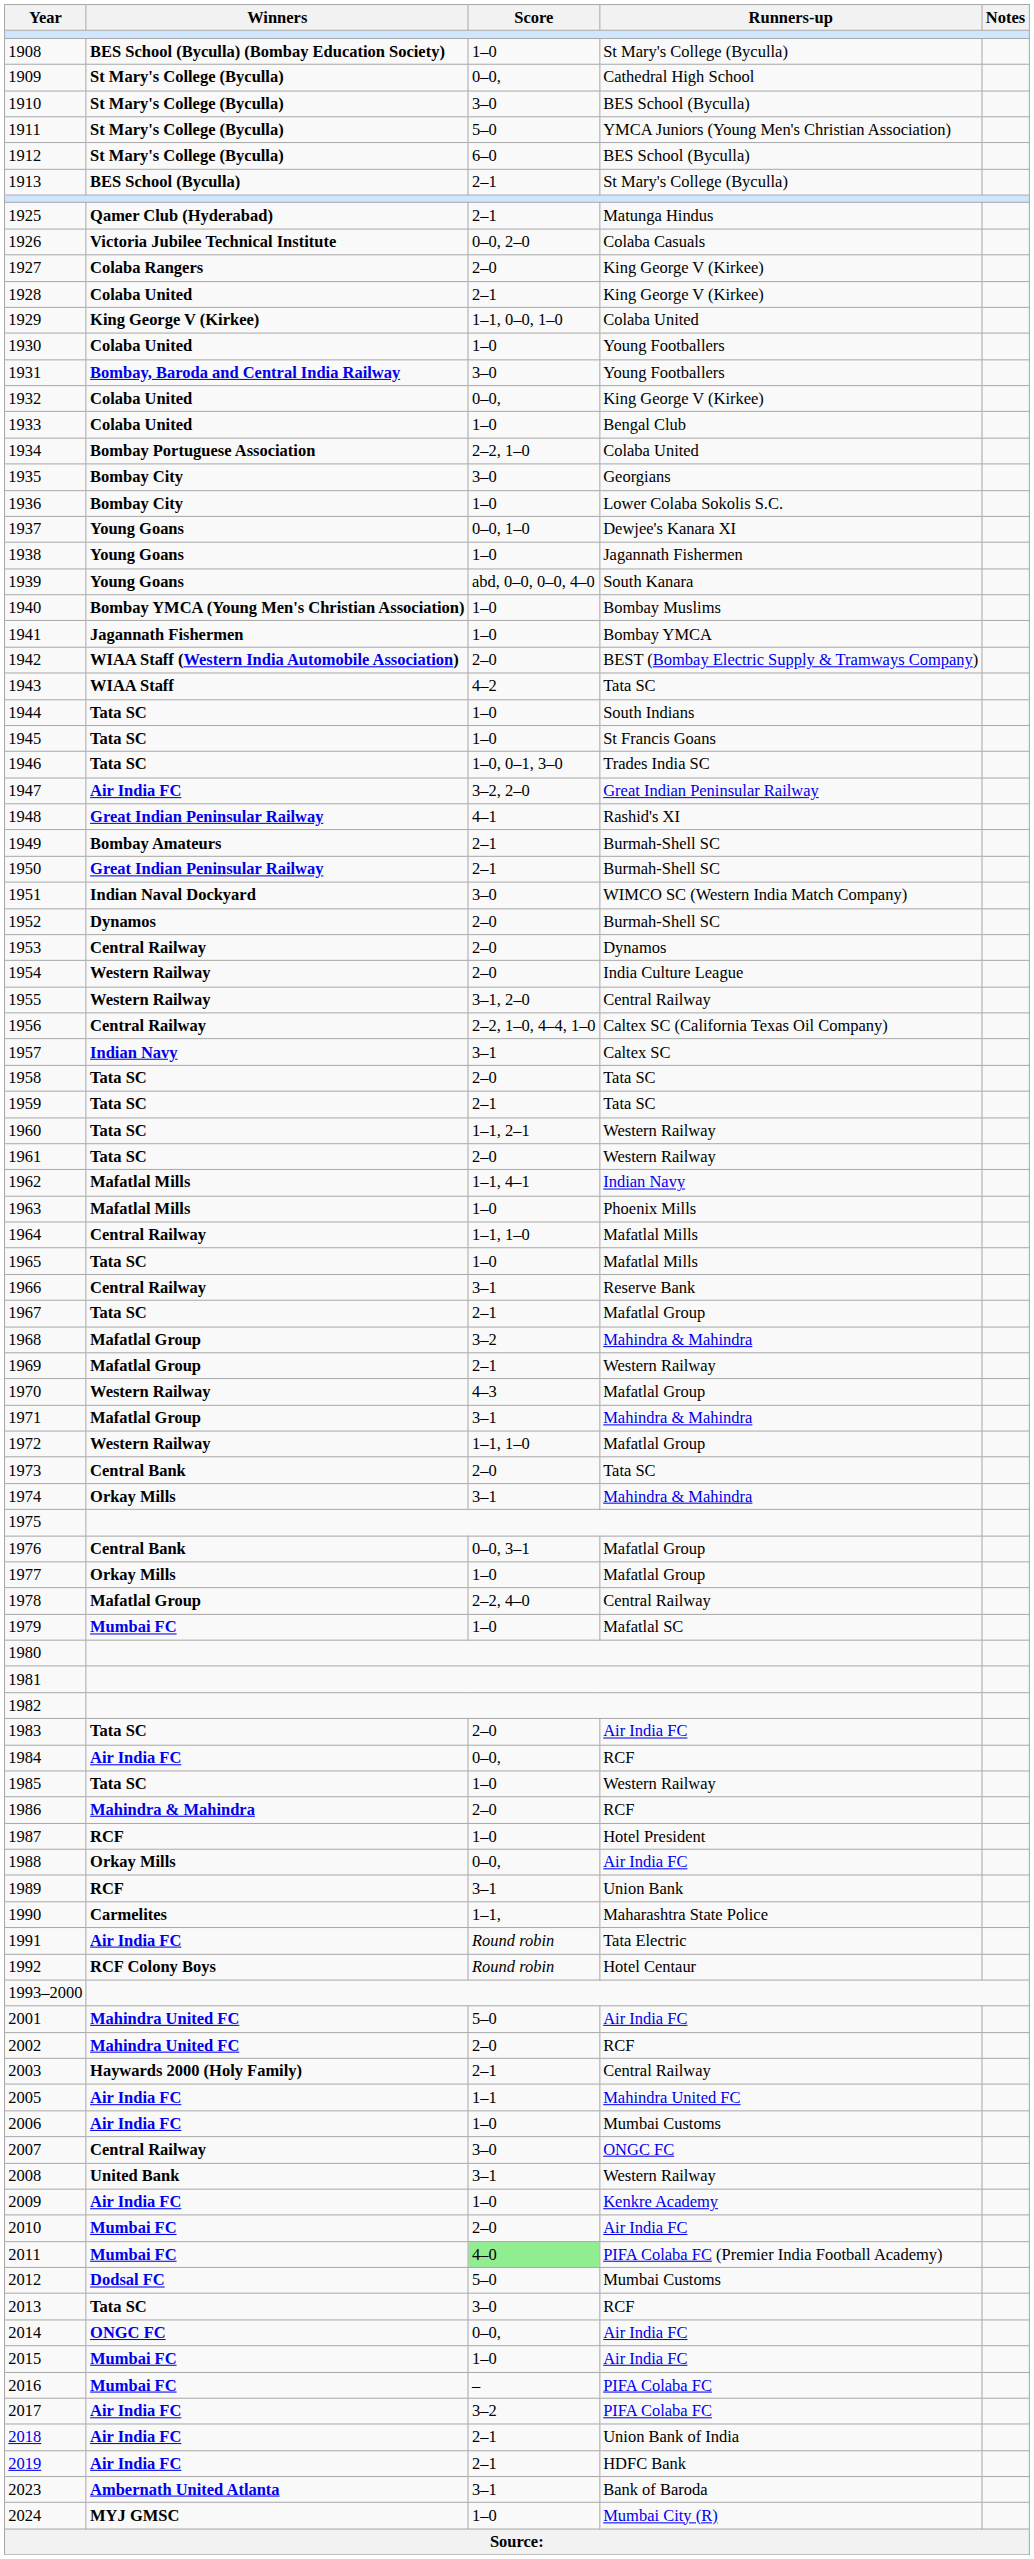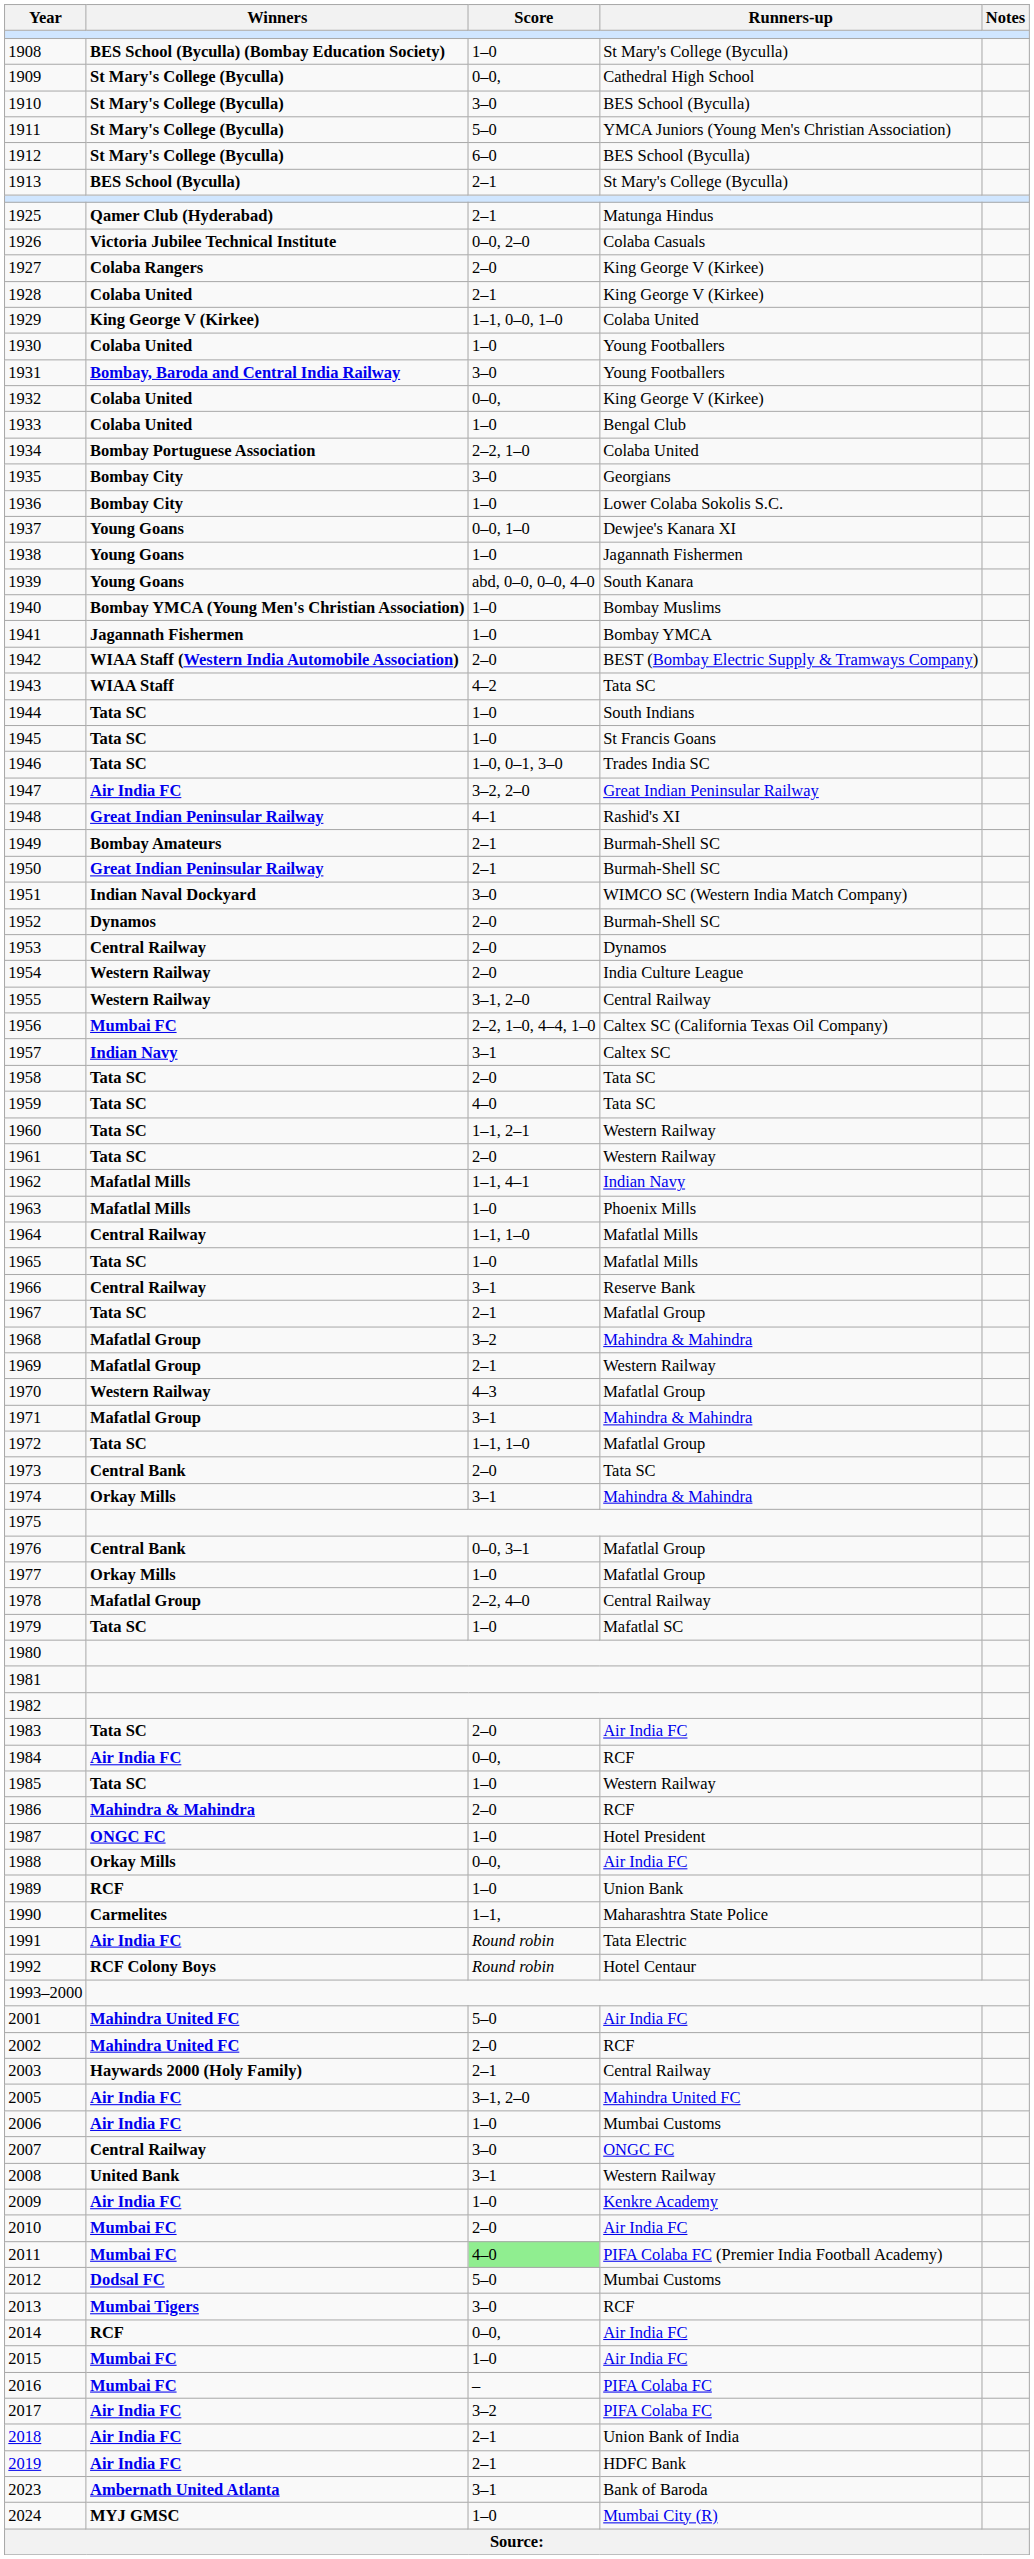 <table class="wikitable sortable" style="text-align: left;">
 <tr>
 <th>Year</th>
 <th>Winners</th>
 <th>Score</th>
 <th>Runners-up</th>
 <th>Notes</th>
 </tr>
 <tr style="background: #D0E6FF;">
 <td colspan="5" style="text-align:center;"></td>
 </tr>
 <tr>
 <td>1908</td>
 <td><strong>BES School (Byculla) (Bombay Education Society)</strong></td>
 <td>1–0</td>
 <td>St Mary's College (Byculla)</td>
 <td></td>
 </tr>
 <tr>
 <td>1909</td>
 <td><strong>St Mary's College (Byculla)</strong></td>
 <td>0–0, </td>
 <td>Cathedral High School</td>
 <td></td>
 </tr>
 <tr>
 <td>1910</td>
 <td><strong>St Mary's College (Byculla)</strong></td>
 <td>3–0</td>
 <td>BES School (Byculla)</td>
 <td></td>
 </tr>
 <tr>
 <td>1911</td>
 <td><strong>St Mary's College (Byculla)</strong></td>
 <td>5–0</td>
 <td>YMCA Juniors (Young Men's Christian Association)</td>
 <td></td>
 </tr>
 <tr>
 <td>1912</td>
 <td><strong>St Mary's College (Byculla)</strong></td>
 <td>6–0</td>
 <td>BES School (Byculla)</td>
 <td></td>
 </tr>
 <tr>
 <td>1913</td>
 <td><strong>BES School (Byculla)</strong></td>
 <td>2–1</td>
 <td>St Mary's College (Byculla)</td>
 <td></td>
 </tr>
 <tr style="background: #D0E6FF;">
 <td colspan="5" style="text-align:center;"></td>
 </tr>
 <tr>
 <td>1925</td>
 <td><strong>Qamer Club (Hyderabad)</strong></td>
 <td>2–1</td>
 <td>Matunga Hindus</td>
 <td></td>
 </tr>
 <tr>
 <td>1926</td>
 <td><strong>Victoria Jubilee Technical Institute</strong></td>
 <td>0–0, 2–0</td>
 <td>Colaba Casuals</td>
 <td></td>
 </tr>
 <tr>
 <td>1927</td>
 <td><strong>Colaba Rangers</strong></td>
 <td>2–0</td>
 <td>King George V (Kirkee)</td>
 <td></td>
 </tr>
 <tr>
 <td>1928</td>
 <td><strong>Colaba United</strong></td>
 <td>2–1</td>
 <td>King George V (Kirkee)</td>
 <td></td>
 </tr>
 <tr>
 <td>1929</td>
 <td><strong>King George V (Kirkee)</strong></td>
 <td>1–1, 0–0, 1–0</td>
 <td>Colaba United</td>
 <td></td>
 </tr>
 <tr>
 <td>1930</td>
 <td><strong>Colaba United</strong></td>
 <td>1–0</td>
 <td>Young Footballers</td>
 <td></td>
 </tr>
 <tr>
 <td>1931</td>
 <td><strong><a href='#'>Bombay, Baroda and Central India Railway</a></strong></td>
 <td>3–0</td>
 <td>Young Footballers</td>
 <td></td>
 </tr>
 <tr>
 <td>1932</td>
 <td><strong>Colaba United</strong></td>
 <td>0–0, </td>
 <td>King George V (Kirkee)</td>
 <td></td>
 </tr>
 <tr>
 <td>1933</td>
 <td><strong>Colaba United</strong></td>
 <td>1–0</td>
 <td>Bengal Club</td>
 <td></td>
 </tr>
 <tr>
 <td>1934</td>
 <td><strong>Bombay Portuguese Association</strong></td>
 <td>2–2, 1–0</td>
 <td>Colaba United</td>
 <td></td>
 </tr>
 <tr>
 <td>1935</td>
 <td><strong>Bombay City</strong></td>
 <td>3–0</td>
 <td>Georgians</td>
 <td></td>
 </tr>
 <tr>
 <td>1936</td>
 <td><strong>Bombay City</strong></td>
 <td>1–0</td>
 <td>Lower Colaba Sokolis S.C.</td>
 <td></td>
 </tr>
 <tr>
 <td>1937</td>
 <td><strong>Young Goans</strong></td>
 <td>0–0, 1–0</td>
 <td>Dewjee's Kanara XI</td>
 <td></td>
 </tr>
 <tr>
 <td>1938</td>
 <td><strong>Young Goans</strong></td>
 <td>1–0</td>
 <td>Jagannath Fishermen</td>
 <td></td>
 </tr>
 <tr>
 <td>1939</td>
 <td><strong>Young Goans</strong></td>
 <td>abd, 0–0, 0–0, 4–0</td>
 <td>South Kanara</td>
 <td></td>
 </tr>
 <tr>
 <td>1940</td>
 <td><strong>Bombay YMCA (Young Men's Christian Association)</strong></td>
 <td>1–0</td>
 <td>Bombay Muslims</td>
 <td></td>
 </tr>
 <tr>
 <td>1941</td>
 <td><strong>Jagannath Fishermen</strong></td>
 <td>1–0</td>
 <td>Bombay YMCA</td>
 <td></td>
 </tr>
 <tr>
 <td>1942</td>
 <td><strong>WIAA Staff (<a href='#'>Western India Automobile Association</a>)</strong></td>
 <td>2–0</td>
 <td>BEST (<a href='#'>Bombay Electric Supply & Tramways Company</a>)</td>
 <td></td>
 </tr>
 <tr>
 <td>1943</td>
 <td><strong>WIAA Staff</strong></td>
 <td>4–2</td>
 <td>Tata SC</td>
 <td></td>
 </tr>
 <tr>
 <td>1944</td>
 <td><strong>Tata SC</strong></td>
 <td>1–0</td>
 <td>South Indians</td>
 <td></td>
 </tr>
 <tr>
 <td>1945</td>
 <td><strong>Tata SC</strong></td>
 <td>1–0</td>
 <td>St Francis Goans</td>
 <td></td>
 </tr>
 <tr>
 <td>1946</td>
 <td><strong>Tata SC</strong></td>
 <td>1–0, 0–1, 3–0</td>
 <td>Trades India SC</td>
 <td></td>
 </tr>
 <tr>
 <td>1947</td>
 <td><strong><a href='#'>Air India FC</a></strong></td>
 <td>3–2, 2–0</td>
 <td><a href='#'>Great Indian Peninsular Railway</a></td>
 <td></td>
 </tr>
 <tr>
 <td>1948</td>
 <td><strong><a href='#'>Great Indian Peninsular Railway</a></strong></td>
 <td>4–1</td>
 <td>Rashid's XI</td>
 <td></td>
 </tr>
 <tr>
 <td>1949</td>
 <td><strong>Bombay Amateurs</strong></td>
 <td>2–1</td>
 <td>Burmah-Shell SC</td>
 <td></td>
 </tr>
 <tr>
 <td>1950</td>
 <td><strong><a href='#'>Great Indian Peninsular Railway</a></strong></td>
 <td>2–1</td>
 <td>Burmah-Shell SC</td>
 <td></td>
 </tr>
 <tr>
 <td>1951</td>
 <td><strong>Indian Naval Dockyard</strong></td>
 <td>3–0</td>
 <td>WIMCO SC (Western India Match Company)</td>
 <td></td>
 </tr>
 <tr>
 <td>1952</td>
 <td><strong>Dynamos</strong></td>
 <td>2–0</td>
 <td>Burmah-Shell SC</td>
 <td></td>
 </tr>
 <tr>
 <td>1953</td>
 <td><strong>Central Railway</strong></td>
 <td>2–0</td>
 <td>Dynamos</td>
 <td></td>
 </tr>
 <tr>
 <td>1954</td>
 <td><strong>Western Railway</strong></td>
 <td>2–0</td>
 <td>India Culture League</td>
 <td></td>
 </tr>
 <tr>
 <td>1955</td>
 <td><strong>Western Railway</strong></td>
 <td>3–1, 2–0</td>
 <td>Central Railway</td>
 <td></td>
 </tr>
 <tr>
 <td>1956</td>
-<td><strong>Central Railway</strong></td>
+<td><strong><a href='#'>Mumbai FC</a></strong></td>
 <td>2–2, 1–0, 4–4, 1–0</td>
 <td>Caltex SC (California Texas Oil Company)</td>
 <td></td>
 </tr>
 <tr>
 <td>1957</td>
 <td><strong><a href='#'>Indian Navy</a></strong></td>
 <td>3–1</td>
 <td>Caltex SC</td>
 <td></td>
 </tr>
 <tr>
 <td>1958</td>
 <td><strong>Tata SC</strong></td>
 <td>2–0</td>
 <td>Tata SC</td>
 <td></td>
 </tr>
 <tr>
 <td>1959</td>
 <td><strong>Tata SC</strong></td>
-<td>2–1</td>
+<td>4–0</td>
 <td>Tata SC</td>
 <td></td>
 </tr>
 <tr>
 <td>1960</td>
 <td><strong>Tata SC</strong></td>
 <td>1–1, 2–1</td>
 <td>Western Railway</td>
 <td></td>
 </tr>
 <tr>
 <td>1961</td>
 <td><strong>Tata SC</strong></td>
 <td>2–0</td>
 <td>Western Railway</td>
 <td></td>
 </tr>
 <tr>
 <td>1962</td>
 <td><strong>Mafatlal Mills</strong></td>
 <td>1–1, 4–1</td>
 <td><a href='#'>Indian Navy</a></td>
 <td></td>
 </tr>
 <tr>
 <td>1963</td>
 <td><strong>Mafatlal Mills</strong></td>
 <td>1–0</td>
 <td>Phoenix Mills</td>
 <td></td>
 </tr>
 <tr>
 <td>1964</td>
 <td><strong>Central Railway</strong></td>
 <td>1–1, 1–0</td>
 <td>Mafatlal Mills</td>
 <td></td>
 </tr>
 <tr>
 <td>1965</td>
 <td><strong>Tata SC</strong></td>
 <td>1–0</td>
 <td>Mafatlal Mills</td>
 <td></td>
 </tr>
 <tr>
 <td>1966</td>
 <td><strong>Central Railway</strong></td>
 <td>3–1</td>
 <td>Reserve Bank</td>
 <td></td>
 </tr>
 <tr>
 <td>1967</td>
 <td><strong>Tata SC</strong></td>
 <td>2–1</td>
 <td>Mafatlal Group</td>
 <td></td>
 </tr>
 <tr>
 <td>1968</td>
 <td><strong>Mafatlal Group</strong></td>
 <td>3–2</td>
 <td><a href='#'>Mahindra & Mahindra</a></td>
 <td></td>
 </tr>
 <tr>
 <td>1969</td>
 <td><strong>Mafatlal Group</strong></td>
 <td>2–1</td>
 <td>Western Railway</td>
 <td></td>
 </tr>
 <tr>
 <td>1970</td>
 <td><strong>Western Railway</strong></td>
 <td>4–3</td>
 <td>Mafatlal Group</td>
 <td></td>
 </tr>
 <tr>
 <td>1971</td>
 <td><strong>Mafatlal Group</strong></td>
 <td>3–1</td>
 <td><a href='#'>Mahindra & Mahindra</a></td>
 <td></td>
 </tr>
 <tr>
 <td>1972</td>
-<td><strong>Western Railway</strong></td>
+<td><strong>Tata SC</strong></td>
 <td>1–1, 1–0</td>
 <td>Mafatlal Group</td>
 <td></td>
 </tr>
 <tr>
 <td>1973</td>
 <td><strong>Central Bank</strong></td>
 <td>2–0</td>
 <td>Tata SC</td>
 <td></td>
 </tr>
 <tr>
 <td>1974</td>
 <td><strong>Orkay Mills</strong></td>
 <td>3–1</td>
 <td><a href='#'>Mahindra & Mahindra</a></td>
 <td></td>
 </tr>
 <tr>
 <td>1975</td>
 <td colspan="3" style="text-align:center;"></td>
 <td></td>
 </tr>
 <tr>
 <td>1976</td>
 <td><strong>Central Bank</strong></td>
 <td>0–0, 3–1</td>
 <td>Mafatlal Group</td>
 <td></td>
 </tr>
 <tr>
 <td>1977</td>
 <td><strong>Orkay Mills</strong></td>
 <td>1–0</td>
 <td>Mafatlal Group</td>
 <td></td>
 </tr>
 <tr>
 <td>1978</td>
 <td><strong>Mafatlal Group</strong></td>
 <td>2–2, 4–0</td>
 <td>Central Railway</td>
 <td></td>
 </tr>
 <tr>
 <td>1979</td>
-<td><strong><a href='#'>Mumbai FC</a></strong></td>
+<td><strong>Tata SC</strong></td>
 <td>1–0</td>
 <td>Mafatlal SC</td>
 <td></td>
 </tr>
 <tr>
 <td>1980</td>
 <td colspan="3" style="text-align:center;"></td>
 <td></td>
 </tr>
 <tr>
 <td>1981</td>
 <td colspan="3" style="text-align:center;"></td>
 <td></td>
 </tr>
 <tr>
 <td>1982</td>
 <td colspan="3" style="text-align:center;"></td>
 <td></td>
 </tr>
 <tr>
 <td>1983</td>
 <td><strong>Tata SC</strong></td>
 <td>2–0</td>
 <td><a href='#'>Air India FC</a></td>
 <td></td>
 </tr>
 <tr>
 <td>1984</td>
 <td><strong><a href='#'>Air India FC</a></strong></td>
 <td>0–0, </td>
 <td>RCF</td>
 <td></td>
 </tr>
 <tr>
 <td>1985</td>
 <td><strong>Tata SC</strong></td>
 <td>1–0</td>
 <td>Western Railway</td>
 <td></td>
 </tr>
 <tr>
 <td>1986</td>
 <td><strong><a href='#'>Mahindra & Mahindra</a></strong></td>
 <td>2–0</td>
 <td>RCF</td>
 <td></td>
 </tr>
 <tr>
 <td>1987</td>
-<td><strong>RCF</strong></td>
+<td><strong><a href='#'>ONGC FC</a></strong></td>
 <td>1–0</td>
 <td>Hotel President</td>
 <td></td>
 </tr>
 <tr>
 <td>1988</td>
 <td><strong>Orkay Mills</strong></td>
 <td>0–0, </td>
 <td><a href='#'>Air India FC</a></td>
 <td></td>
 </tr>
 <tr>
 <td>1989</td>
 <td><strong>RCF</strong></td>
-<td>3–1</td>
+<td>1–0</td>
 <td>Union Bank</td>
 <td></td>
 </tr>
 <tr>
 <td>1990</td>
 <td><strong>Carmelites</strong></td>
 <td>1–1, </td>
 <td>Maharashtra State Police</td>
 <td></td>
 </tr>
 <tr>
 <td>1991</td>
 <td><strong><a href='#'>Air India FC</a></strong></td>
 <td><em>Round robin</em></td>
 <td>Tata Electric</td>
 <td></td>
 </tr>
 <tr>
 <td>1992</td>
 <td><strong>RCF Colony Boys</strong></td>
 <td><em>Round robin</em></td>
 <td>Hotel Centaur</td>
 <td></td>
 </tr>
 <tr>
 <td>1993–2000</td>
 <td colspan="4" style="text-align:center;"></td>
 </tr>
 <tr>
 <td>2001</td>
 <td><strong><a href='#'>Mahindra United FC</a></strong></td>
 <td>5–0</td>
 <td><a href='#'>Air India FC</a></td>
 <td></td>
 </tr>
 <tr>
 <td>2002</td>
 <td><strong><a href='#'>Mahindra United FC</a></strong></td>
 <td>2–0</td>
 <td>RCF</td>
 <td></td>
 </tr>
 <tr>
 <td>2003</td>
 <td><strong>Haywards 2000 (Holy Family)</strong></td>
 <td>2–1</td>
 <td>Central Railway</td>
 <td></td>
 </tr>
 <tr>
 <td>2005</td>
 <td><strong><a href='#'>Air India FC</a></strong></td>
-<td>1–1 </td>
+<td>3–1, 2–0</td>
 <td><a href='#'>Mahindra United FC</a></td>
 <td></td>
 </tr>
 <tr>
 <td>2006</td>
 <td><strong><a href='#'>Air India FC</a></strong></td>
 <td>1–0</td>
 <td>Mumbai Customs</td>
 <td></td>
 </tr>
 <tr>
 <td>2007</td>
 <td><strong>Central Railway</strong></td>
 <td>3–0</td>
 <td><a href='#'>ONGC FC</a></td>
 <td></td>
 </tr>
 <tr>
 <td>2008</td>
 <td><strong>United Bank</strong></td>
 <td>3–1</td>
 <td>Western Railway</td>
 <td></td>
 </tr>
 <tr>
 <td>2009</td>
 <td><strong><a href='#'>Air India FC</a></strong></td>
 <td>1–0</td>
 <td><a href='#'>Kenkre Academy</a></td>
 <td></td>
 </tr>
 <tr>
 <td>2010</td>
 <td><strong><a href='#'>Mumbai FC</a></strong></td>
 <td>2–0</td>
 <td><a href='#'>Air India FC</a></td>
 <td></td>
 </tr>
 <tr>
 <td>2011</td>
 <td><strong><a href='#'>Mumbai FC</a></strong></td>
 <td style="background: lightgreen;">4–0</td>
 <td><a href='#'>PIFA Colaba FC</a> (Premier India Football Academy)</td>
 <td></td>
 </tr>
 <tr>
 <td>2012</td>
 <td><strong><a href='#'>Dodsal FC</a></strong></td>
 <td>5–0</td>
 <td>Mumbai Customs</td>
 <td></td>
 </tr>
 <tr>
 <td>2013</td>
-<td><strong>Tata SC</strong></td>
+<td><strong><a href='#'>Mumbai Tigers</a></strong></td>
 <td>3–0</td>
 <td>RCF</td>
 <td></td>
 </tr>
 <tr>
 <td>2014</td>
-<td><strong><a href='#'>ONGC FC</a></strong></td>
+<td><strong>RCF</strong></td>
 <td>0–0, </td>
 <td><a href='#'>Air India FC</a></td>
 <td></td>
 </tr>
 <tr>
 <td>2015</td>
 <td><strong><a href='#'>Mumbai FC</a></strong></td>
 <td>1–0</td>
 <td><a href='#'>Air India FC</a></td>
 <td></td>
 </tr>
 <tr>
 <td>2016</td>
 <td><strong><a href='#'>Mumbai FC</a></strong></td>
 <td>–</td>
 <td><a href='#'>PIFA Colaba FC</a></td>
 <td></td>
 </tr>
 <tr>
 <td>2017</td>
 <td><strong><a href='#'>Air India FC</a></strong></td>
 <td>3–2</td>
 <td><a href='#'>PIFA Colaba FC</a></td>
 <td></td>
 </tr>
 <tr>
 <td><a href='#'>2018</a></td>
 <td><strong><a href='#'>Air India FC</a></strong></td>
 <td>2–1</td>
 <td>Union Bank of India</td>
 <td></td>
 </tr>
 <tr>
 <td><a href='#'>2019</a></td>
 <td><strong><a href='#'>Air India FC</a></strong></td>
 <td>2–1</td>
 <td>HDFC Bank</td>
 <td></td>
 </tr>
 <tr>
 <td>2023</td>
 <td><strong><a href='#'>Ambernath United Atlanta</a></strong></td>
 <td>3–1</td>
 <td>Bank of Baroda</td>
 <td></td>
 </tr>
 <tr>
 <td>2024</td>
 <td><strong>MYJ GMSC</strong></td>
 <td>1–0</td>
 <td><a href='#'>Mumbai City (R)</a></td>
 <td></td>
 </tr>
 <tr>
 <th colspan="5" align="left"><strong>Source: </strong></th>
 </tr>
 </table>
